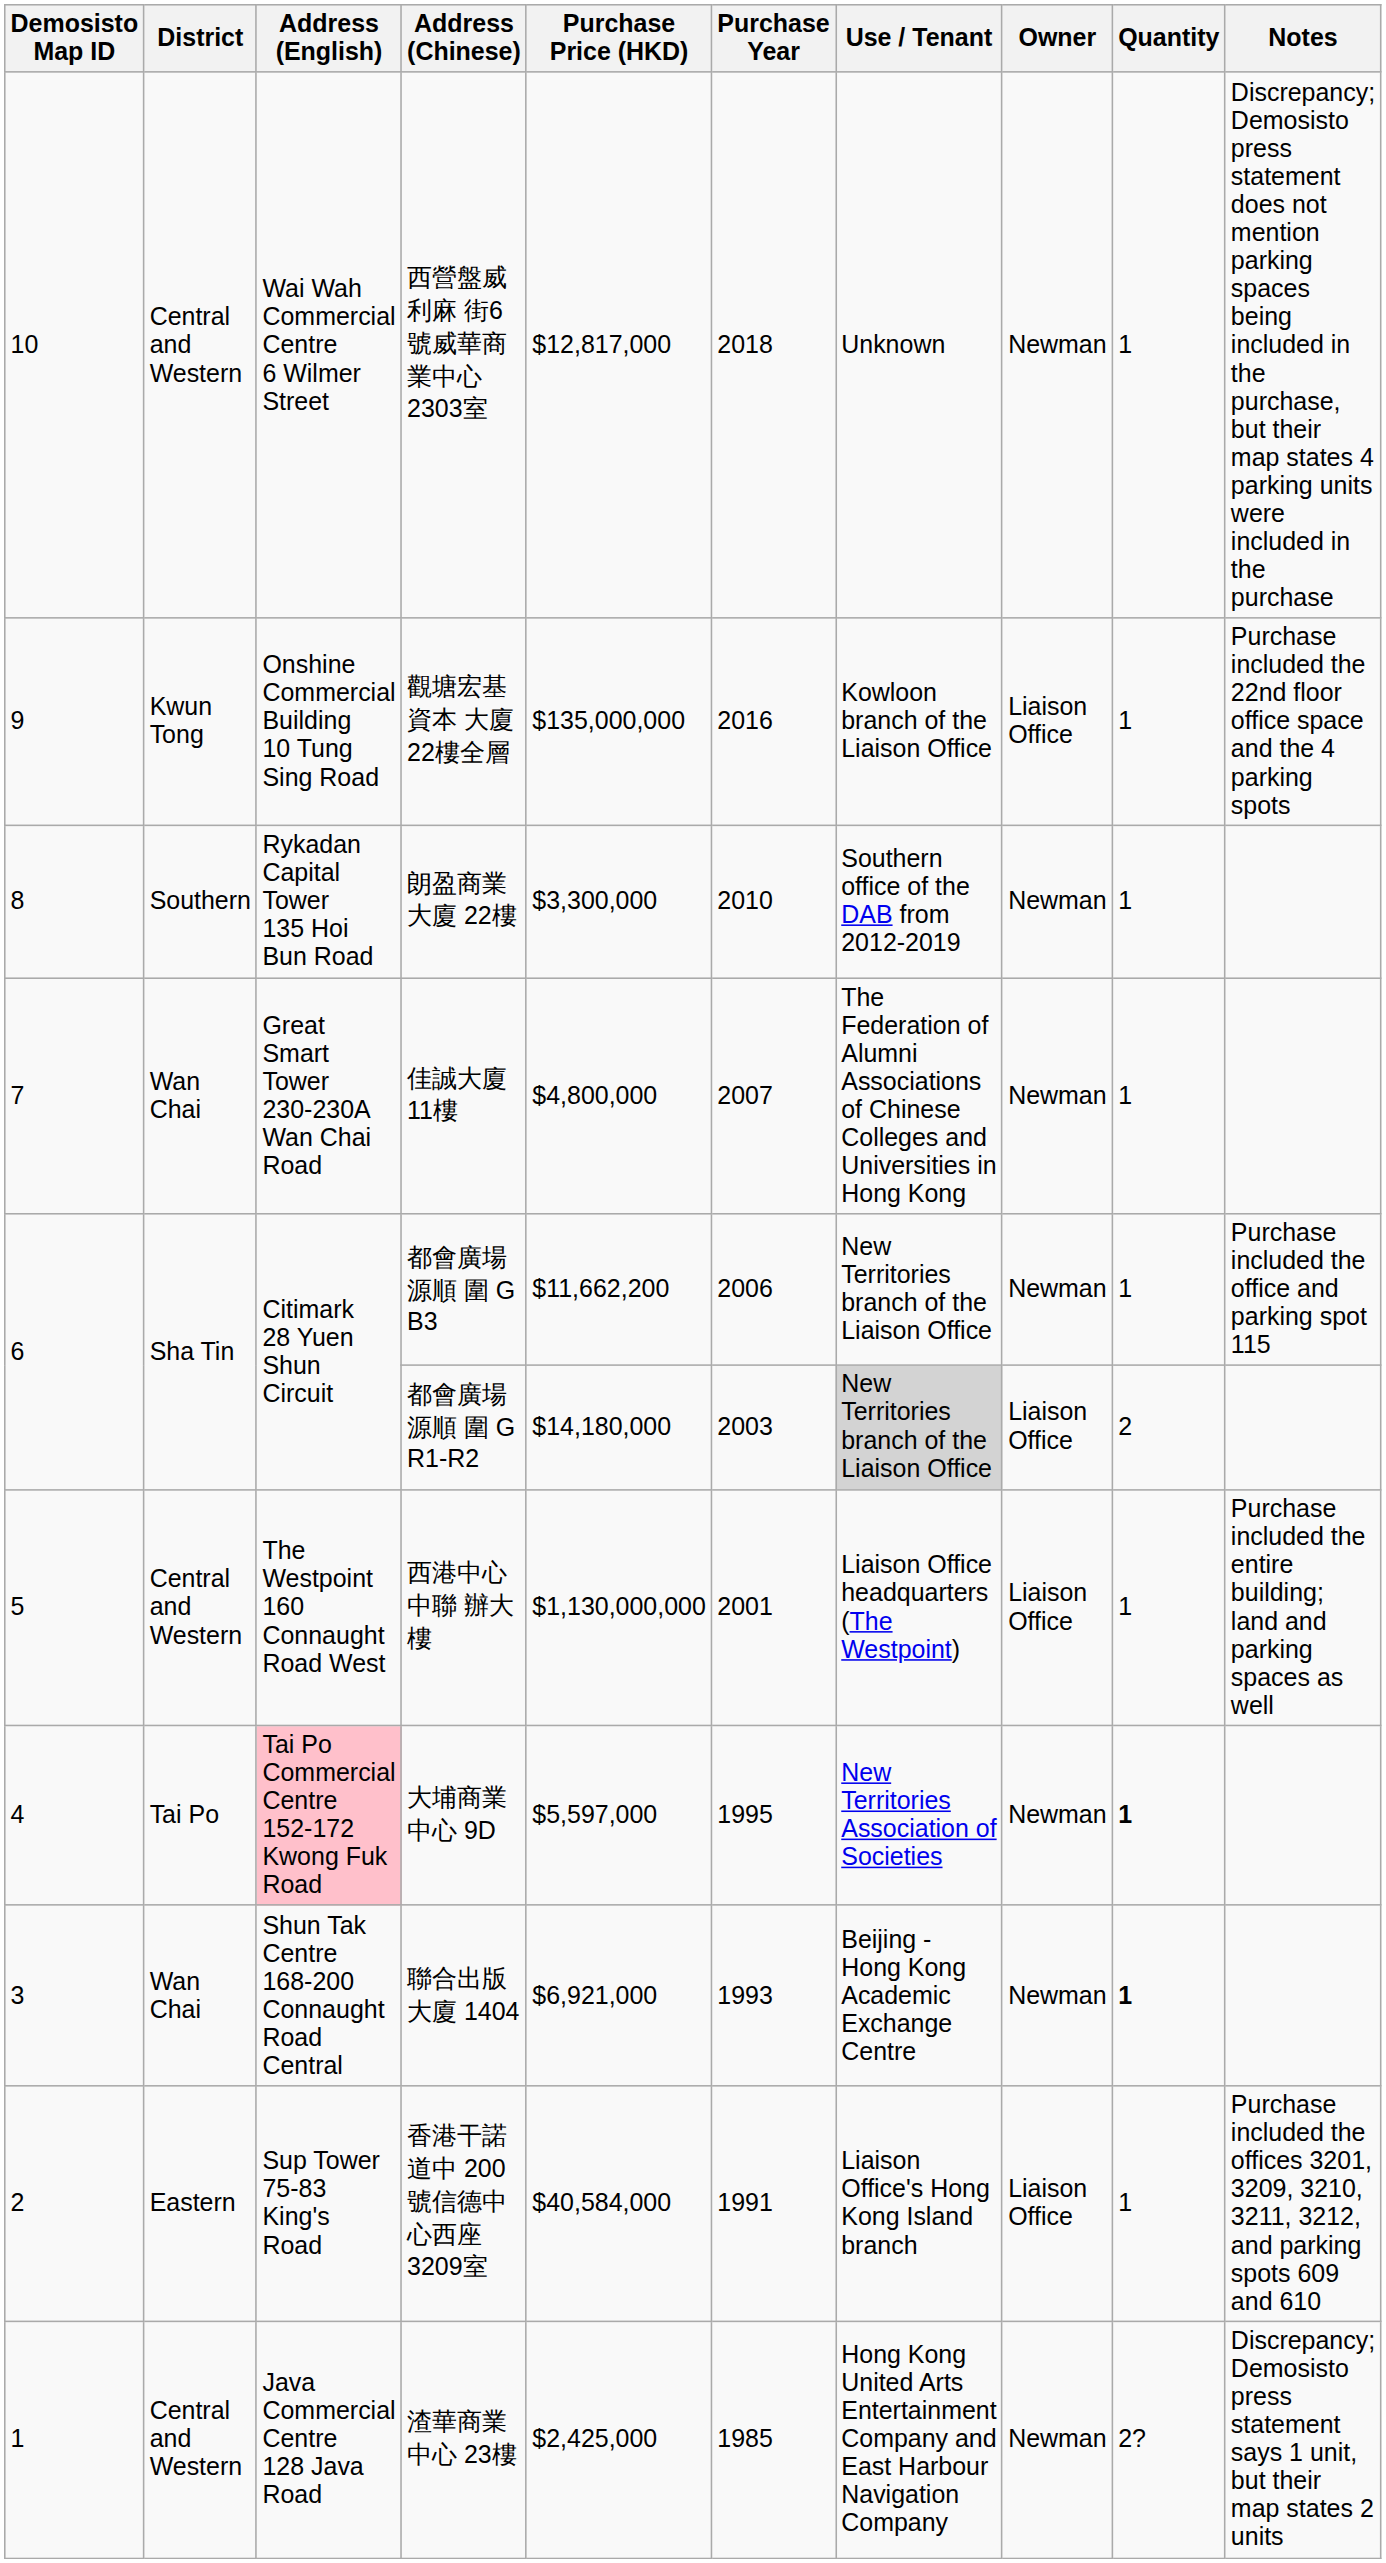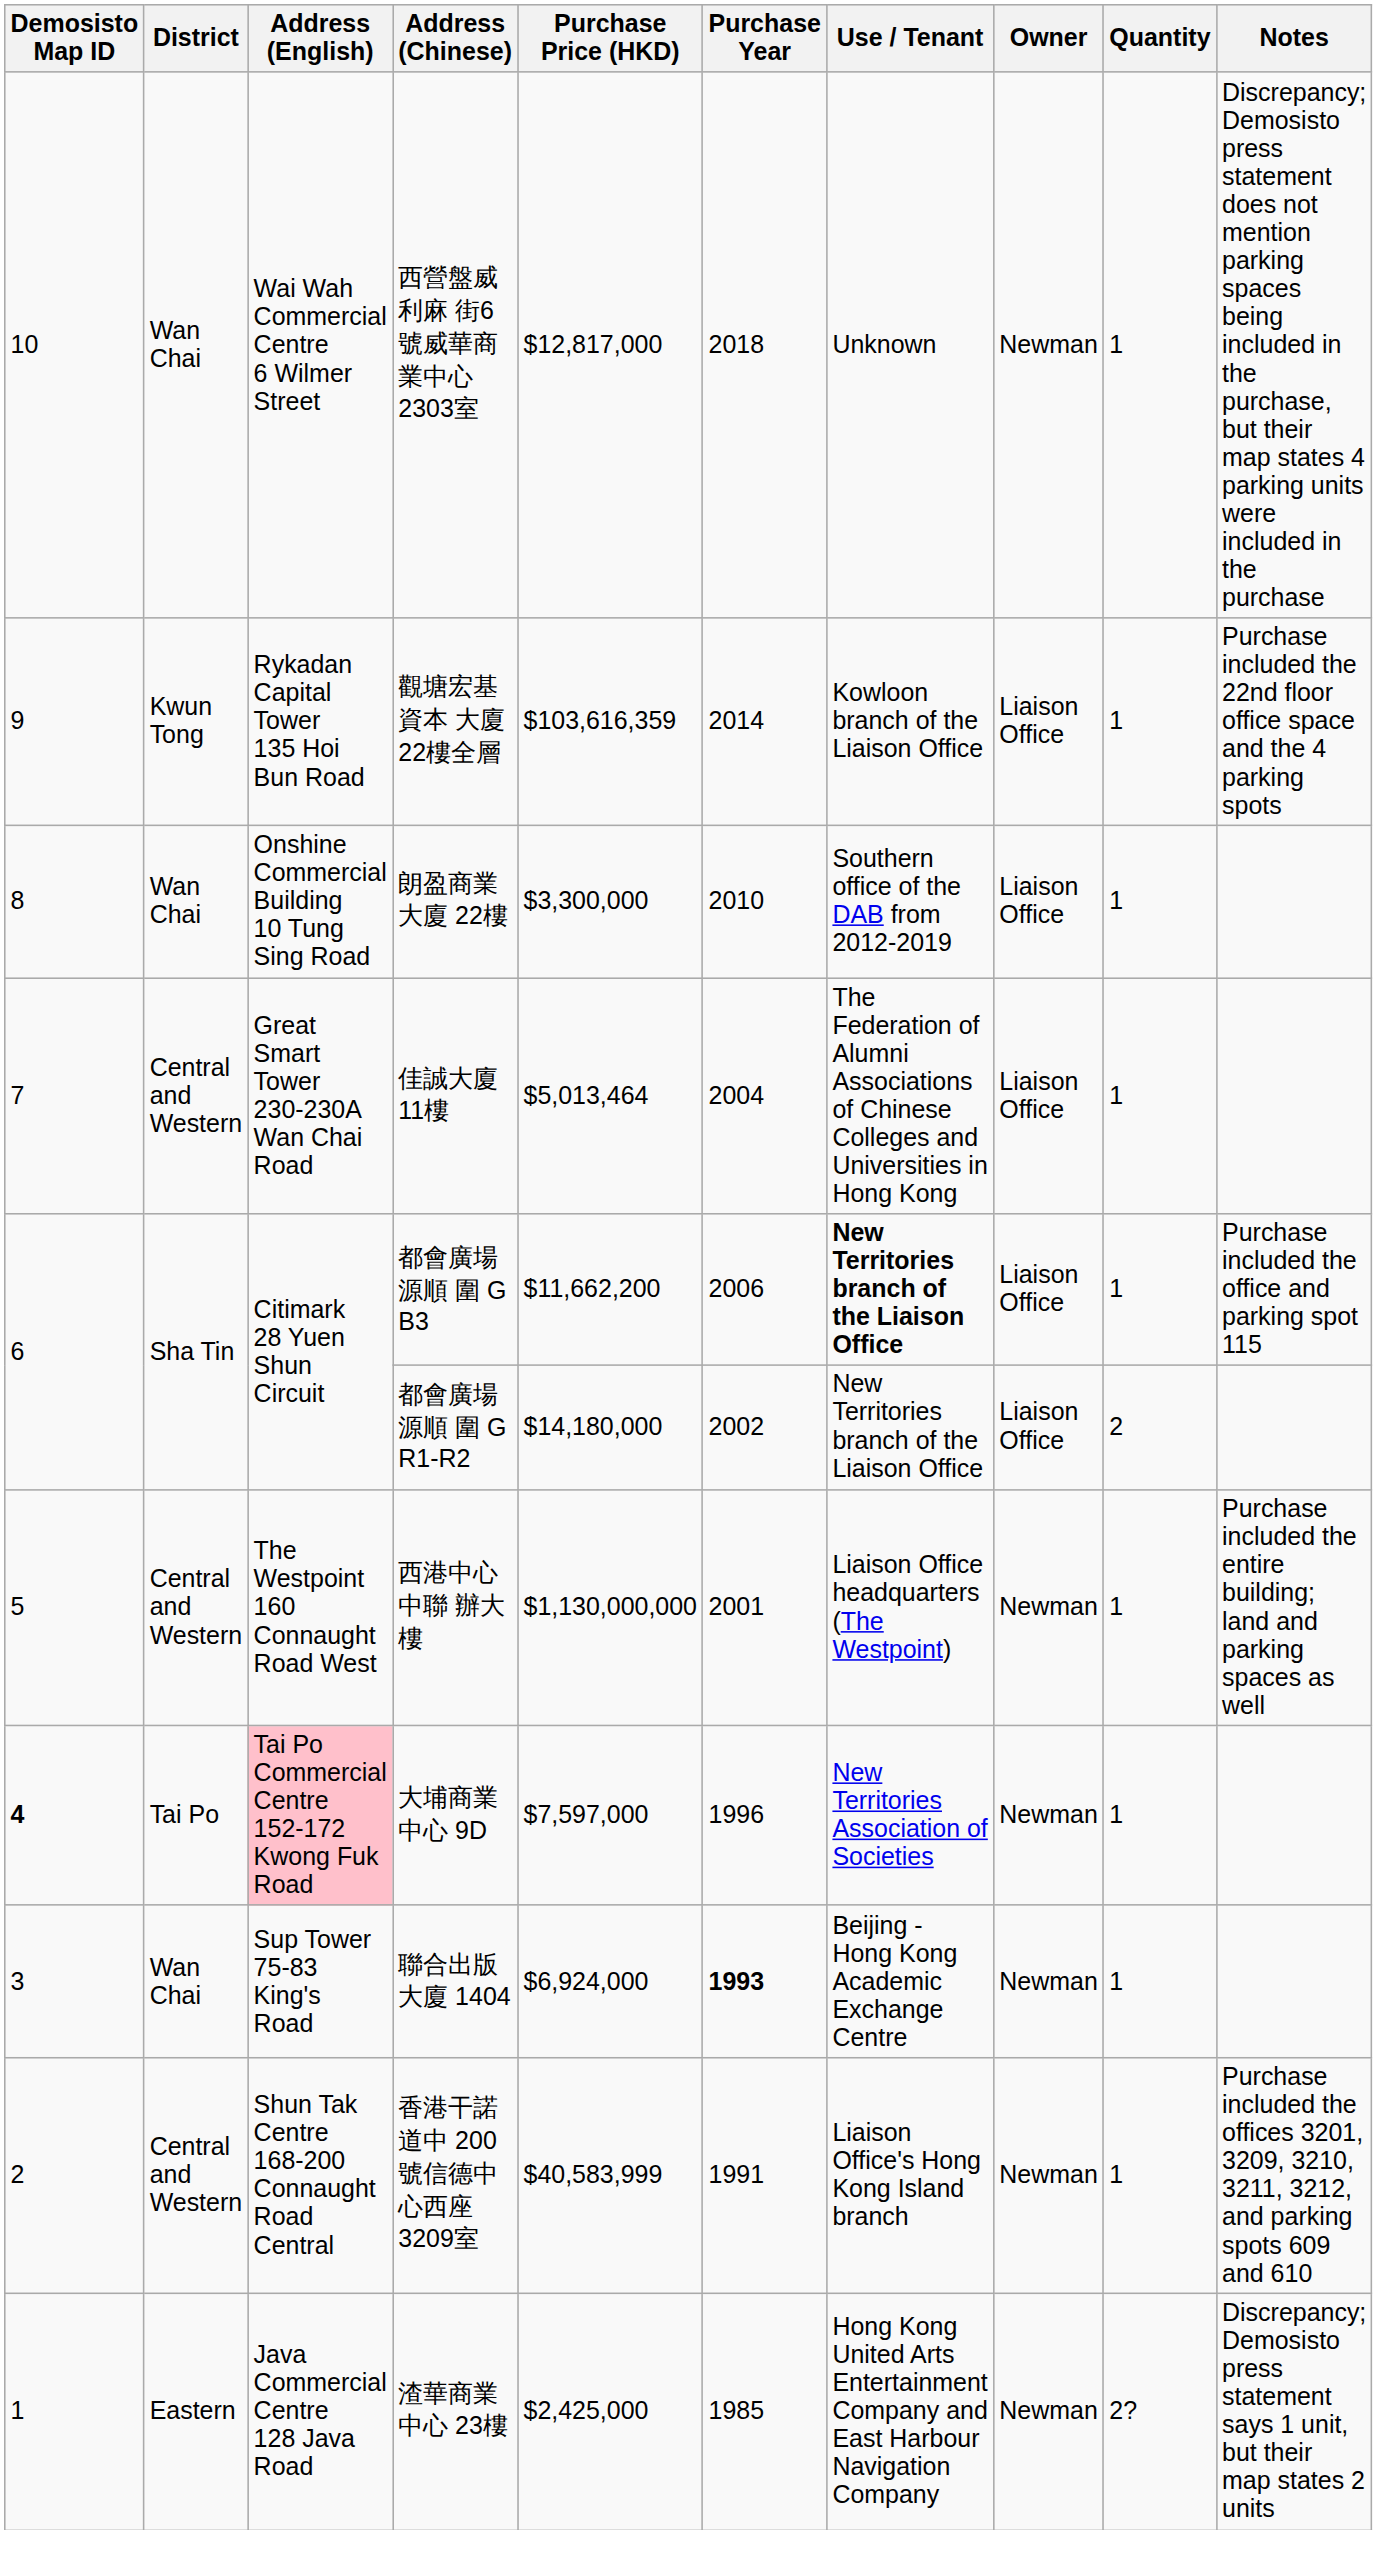 <table class="wikitable">
 <tr>
 <th>Demosisto Map ID</th>
 <th>District</th>
 <th>Address (English)</th>
 <th>Address (Chinese)</th>
 <th>Purchase Price (HKD)</th>
 <th>Purchase Year</th>
 <th>Use / Tenant</th>
 <th>Owner</th>
 <th>Quantity</th>
 <th>Notes</th>
 </tr>
 <tr>
 <td>10</td>
-<td>Central and Western</td>
+<td>Wan Chai</td>
 <td>Wai Wah Commercial Centre<br>6 Wilmer Street</td>
 <td>西營盤威利麻 街6號威華商 業中心2303室</td>
 <td>$12,817,000</td>
 <td>2018</td>
 <td>Unknown</td>
 <td>Newman</td>
 <td>1</td>
 <td>Discrepancy; Demosisto press statement does not mention parking spaces being included in the purchase, but their map states 4 parking units were included in the purchase</td>
 </tr>
 <tr>
 <td>9</td>
 <td>Kwun Tong</td>
-<td>Onshine Commercial Building<br>10 Tung Sing Road</td>
+<td>Rykadan Capital Tower<br>135 Hoi Bun Road</td>
 <td>觀塘宏基資本 大廈22樓全層</td>
-<td>$135,000,000</td>
-<td>2016</td>
+<td>$103,616,359</td>
+<td>2014</td>
 <td>Kowloon branch of the Liaison Office</td>
 <td>Liaison Office</td>
 <td>1</td>
 <td>Purchase included the 22nd floor office space and the 4 parking spots</td>
 </tr>
 <tr>
 <td>8</td>
-<td>Southern</td>
-<td>Rykadan Capital Tower<br>135 Hoi Bun Road</td>
+<td>Wan Chai</td>
+<td>Onshine Commercial Building<br>10 Tung Sing Road</td>
 <td>朗盈商業大廈 22樓</td>
 <td>$3,300,000</td>
 <td>2010</td>
 <td>Southern office of the <a href='#'>DAB</a> from 2012-2019</td>
-<td>Newman</td>
+<td>Liaison Office</td>
 <td>1</td>
 <td></td>
 </tr>
 <tr>
 <td>7</td>
-<td>Wan Chai</td>
+<td>Central and Western</td>
 <td>Great Smart Tower<br>230-230A Wan Chai Road</td>
 <td>佳誠大廈11樓</td>
-<td>$4,800,000</td>
-<td>2007</td>
+<td>$5,013,464</td>
+<td>2004</td>
 <td>The Federation of Alumni Associations of Chinese Colleges and Universities in Hong Kong</td>
-<td>Newman</td>
+<td>Liaison Office</td>
 <td>1</td>
 <td></td>
 </tr>
 <tr>
 <td rowspan="2">6</td>
 <td rowspan="2">Sha Tin</td>
 <td rowspan="2">Citimark<br>28 Yuen Shun Circuit</td>
 <td>都會廣場源順 圍 G B3</td>
 <td>$11,662,200</td>
 <td>2006</td>
-<td>New Territories branch of the Liaison Office</td>
-<td>Newman</td>
+<td><strong>New Territories branch of the Liaison Office</strong></td>
+<td>Liaison Office</td>
 <td>1</td>
 <td>Purchase included the office and parking spot 115</td>
 </tr>
 <tr>
 <td>都會廣場源順 圍 G R1-R2</td>
 <td>$14,180,000</td>
-<td>2003</td>
-<td style="background: lightgrey;">New Territories branch of the Liaison Office</td>
+<td>2002</td>
+<td>New Territories branch of the Liaison Office</td>
 <td>Liaison Office</td>
 <td>2</td>
 <td></td>
 </tr>
 <tr>
 <td>5</td>
 <td>Central and Western</td>
 <td>The Westpoint<br>160 Connaught Road West</td>
 <td>西港中心中聯 辦大樓</td>
 <td>$1,130,000,000</td>
 <td>2001</td>
 <td>Liaison Office headquarters (<a href='#'>The Westpoint</a>)</td>
-<td>Liaison Office</td>
+<td>Newman</td>
 <td>1</td>
 <td>Purchase included the entire building; land and parking spaces as well</td>
 </tr>
 <tr>
-<td>4</td>
+<td><strong>4</strong></td>
 <td>Tai Po</td>
 <td style="background: pink;">Tai Po Commercial Centre<br>152-172 Kwong Fuk Road</td>
 <td>大埔商業中心 9D</td>
-<td>$5,597,000</td>
-<td>1995</td>
+<td>$7,597,000</td>
+<td>1996</td>
 <td><a href='#'>New Territories Association of Societies</a></td>
 <td>Newman</td>
-<td><strong>1</strong></td>
+<td>1</td>
 <td></td>
 </tr>
 <tr>
 <td>3</td>
 <td>Wan Chai</td>
-<td>Shun Tak Centre<br>168-200 Connaught Road Central</td>
+<td>Sup Tower<br>75-83 King's Road</td>
 <td>聯合出版大廈 1404</td>
-<td>$6,921,000</td>
-<td>1993</td>
+<td>$6,924,000</td>
+<td><strong>1993</strong></td>
 <td>Beijing - Hong Kong Academic Exchange Centre</td>
 <td>Newman</td>
-<td><strong>1</strong></td>
+<td>1</td>
 <td></td>
 </tr>
 <tr>
 <td>2</td>
-<td>Eastern</td>
-<td>Sup Tower<br>75-83 King's Road</td>
+<td>Central and Western</td>
+<td>Shun Tak Centre<br>168-200 Connaught Road Central</td>
 <td>香港干諾道中 200號信德中 心西座3209室</td>
-<td>$40,584,000</td>
+<td>$40,583,999</td>
 <td>1991</td>
 <td>Liaison Office's Hong Kong Island branch</td>
-<td>Liaison Office</td>
+<td>Newman</td>
 <td>1</td>
 <td>Purchase included the offices 3201, 3209, 3210, 3211, 3212, and parking spots 609 and 610</td>
 </tr>
 <tr>
 <td>1</td>
-<td>Central and Western</td>
+<td>Eastern</td>
 <td>Java Commercial Centre<br>128 Java Road</td>
 <td>渣華商業中心 23樓</td>
 <td>$2,425,000</td>
 <td>1985</td>
 <td>Hong Kong United Arts Entertainment Company and East Harbour Navigation Company</td>
 <td>Newman</td>
 <td>2?</td>
 <td>Discrepancy; Demosisto press statement says 1 unit, but their map states 2 units</td>
 </tr>
 </table>
